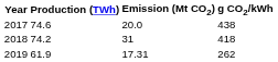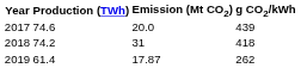 <table>
 <tr>
 <th>Year</th>
 <th>Production (<a href='#'>TWh</a>)</th>
 <th>Emission (Mt CO<sub>2</sub>)</th>
 <th>g CO<sub>2</sub>/kWh</th>
 </tr>
 <tr --->
 <td>2017</td>
 <td>74.6</td>
 <td>20.0</td>
-<td>438</td>
+<td>439</td>
 </tr>
 <tr --->
 <td>2018</td>
 <td>74.2</td>
 <td>31</td>
 <td>418</td>
 </tr>
 <tr --->
 <td>2019</td>
-<td>61.9</td>
-<td>17.31</td>
+<td>61.4</td>
+<td>17.87</td>
 <td>262</td>
 </tr>
 <tr --->
 </tr>
 </table>
